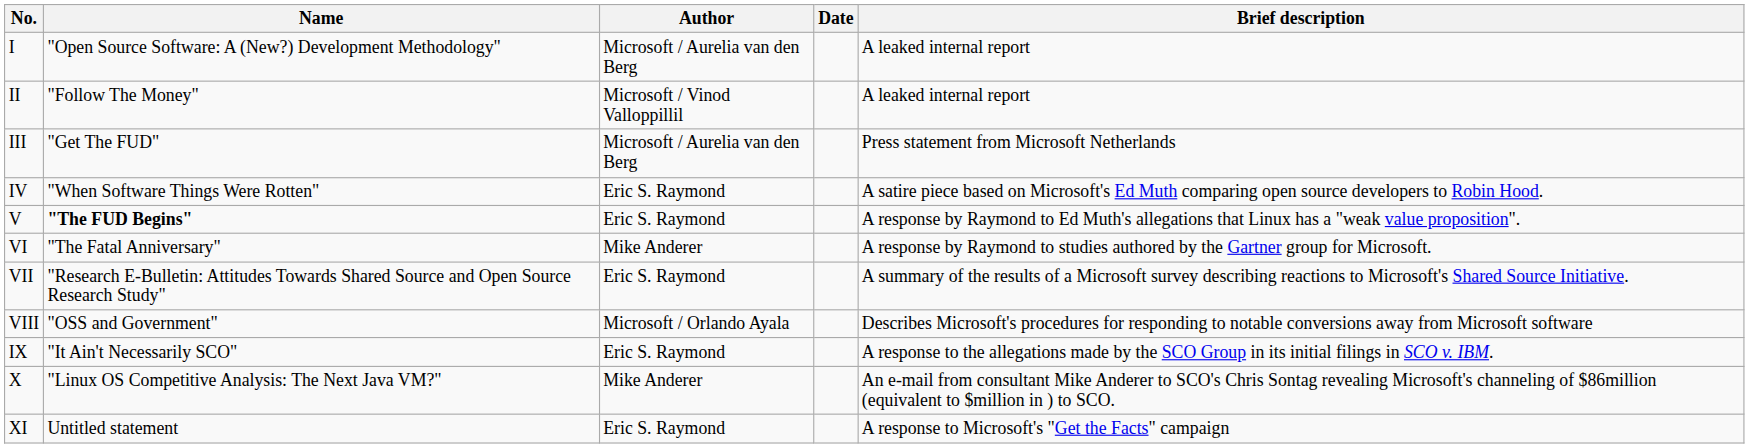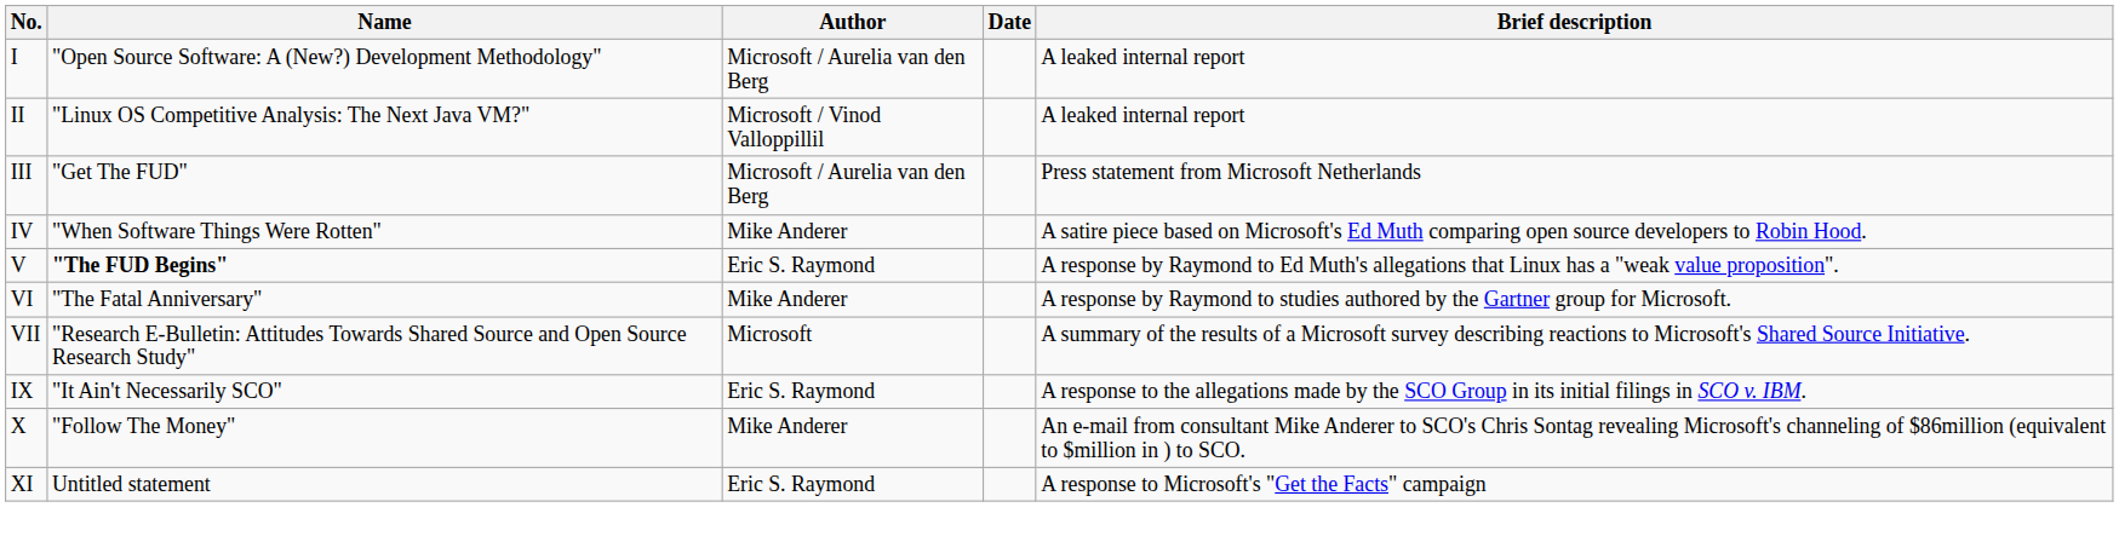 <table class="wikitable sortable">
 <tr>
 <th>No.</th>
 <th>Name</th>
 <th>Author</th>
 <th>Date</th>
 <th>Brief description</th>
 </tr>
 <tr valign="top">
 <td>I</td>
 <td>"Open Source Software: A (New?) Development Methodology"</td>
 <td>Microsoft / Aurelia van den Berg</td>
 <td></td>
 <td>A leaked internal report </td>
 </tr>
 <tr valign="top">
 <td>II</td>
-<td>"Follow The Money"</td>
+<td>"Linux OS Competitive Analysis: The Next Java VM?"</td>
 <td>Microsoft / Vinod Valloppillil</td>
 <td></td>
 <td>A leaked internal report </td>
 </tr>
 <tr valign="top">
 <td>III</td>
 <td>"Get The FUD"</td>
 <td>Microsoft / Aurelia van den Berg</td>
 <td></td>
 <td>Press statement from Microsoft Netherlands </td>
 </tr>
 <tr valign="top">
 <td>IV</td>
 <td>"When Software Things Were Rotten"</td>
-<td>Eric S. Raymond</td>
+<td>Mike Anderer</td>
 <td></td>
 <td>A satire piece based on Microsoft's <a href='#'>Ed Muth</a> comparing open source developers to <a href='#'>Robin Hood</a>.</td>
 </tr>
 <tr valign="top">
 <td>V</td>
 <td><strong>"The FUD Begins"</strong></td>
 <td>Eric S. Raymond</td>
 <td></td>
 <td>A response by Raymond to Ed Muth's allegations that Linux has a "weak <a href='#'>value proposition</a>".</td>
 </tr>
 <tr valign="top">
 <td>VI</td>
 <td>"The Fatal Anniversary"</td>
 <td>Mike Anderer</td>
 <td></td>
 <td>A response by Raymond to studies authored by the <a href='#'>Gartner</a> group for Microsoft.</td>
 </tr>
 <tr valign="top">
 <td>VII</td>
 <td>"Research E-Bulletin: Attitudes Towards Shared Source and Open Source Research Study"</td>
-<td>Eric S. Raymond</td>
+<td>Microsoft</td>
 <td></td>
 <td>A summary of the results of a Microsoft survey describing reactions to Microsoft's <a href='#'>Shared Source Initiative</a>.</td>
-</tr>
-<tr valign="top">
-<td>VIII</td>
-<td>"OSS and Government"</td>
-<td>Microsoft / Orlando Ayala</td>
-<td></td>
-<td>Describes Microsoft's procedures for responding to notable conversions away from Microsoft software </td>
 </tr>
 <tr valign="top">
 <td>IX</td>
 <td>"It Ain't Necessarily SCO"</td>
 <td>Eric S. Raymond</td>
 <td></td>
 <td>A response to the allegations made by the <a href='#'>SCO Group</a> in its initial filings in <em><a href='#'>SCO v. IBM</a></em>.</td>
 </tr>
 <tr valign="top">
 <td>X</td>
-<td>"Linux OS Competitive Analysis: The Next Java VM?"</td>
+<td>"Follow The Money"</td>
 <td>Mike Anderer</td>
 <td></td>
 <td>An e-mail from consultant Mike Anderer to SCO's Chris Sontag revealing Microsoft's channeling of $86million (equivalent to $million in ) to SCO.</td>
 </tr>
 <tr valign="top">
 <td>XI</td>
 <td>Untitled statement</td>
 <td>Eric S. Raymond</td>
 <td></td>
 <td>A response to Microsoft's "<a href='#'>Get the Facts</a>" campaign </td>
 </tr>
 </table>
